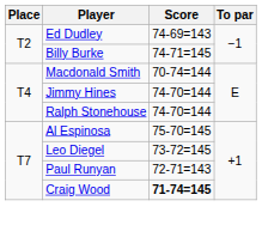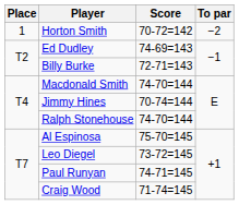 <table class="wikitable">
 <tr>
 <th>Place</th>
 <th>Player</th>
 <th>Score</th>
 <th>To par</th>
+</tr>
+<tr>
+<td align="center">1</td>
+<td> <a href='#'>Horton Smith</a></td>
+<td>70-72=142</td>
+<td align="center">−2</td>
 </tr>
 <tr>
 <td rowspan="2" align="center">T2</td>
 <td> <a href='#'>Ed Dudley</a></td>
 <td>74-69=143</td>
 <td rowspan="2" align="center">−1</td>
 </tr>
 <tr>
 <td> <a href='#'>Billy Burke</a></td>
-<td>74-71=145</td>
+<td>72-71=143</td>
 </tr>
 <tr>
 <td rowspan=3 align="center">T4</td>
 <td> <a href='#'>Macdonald Smith</a></td>
-<td>70-74=144</td>
+<td>74-70=144</td>
 <td rowspan=3 align="center">E</td>
 </tr>
 <tr>
 <td> <a href='#'>Jimmy Hines</a></td>
-<td>74-70=144</td>
+<td>70-74=144</td>
 </tr>
 <tr>
 <td> <a href='#'>Ralph Stonehouse</a></td>
 <td>74-70=144</td>
 </tr>
 <tr>
 <td rowspan=4 align="center">T7</td>
 <td> <a href='#'>Al Espinosa</a></td>
 <td>75-70=145</td>
 <td rowspan=4 align="center">+1</td>
 </tr>
 <tr>
 <td> <a href='#'>Leo Diegel</a></td>
 <td>73-72=145</td>
 </tr>
 <tr>
 <td> <a href='#'>Paul Runyan</a></td>
-<td>72-71=143</td>
+<td>74-71=145</td>
 </tr>
 <tr>
 <td> <a href='#'>Craig Wood</a></td>
-<td><strong>71-74=145</strong></td>
+<td>71-74=145</td>
 </tr>
 </table>
